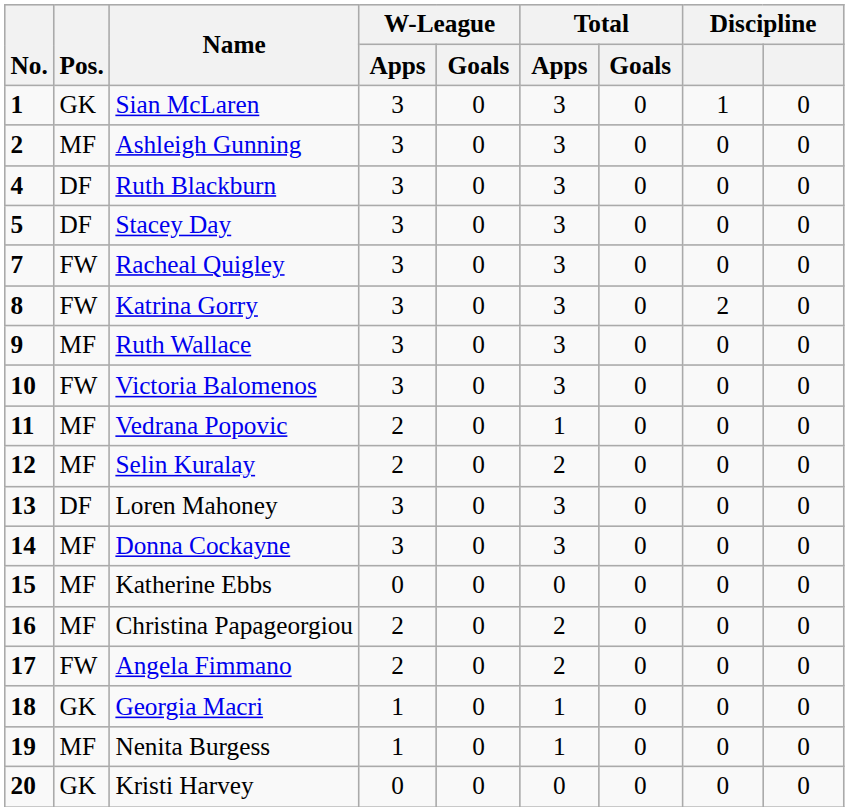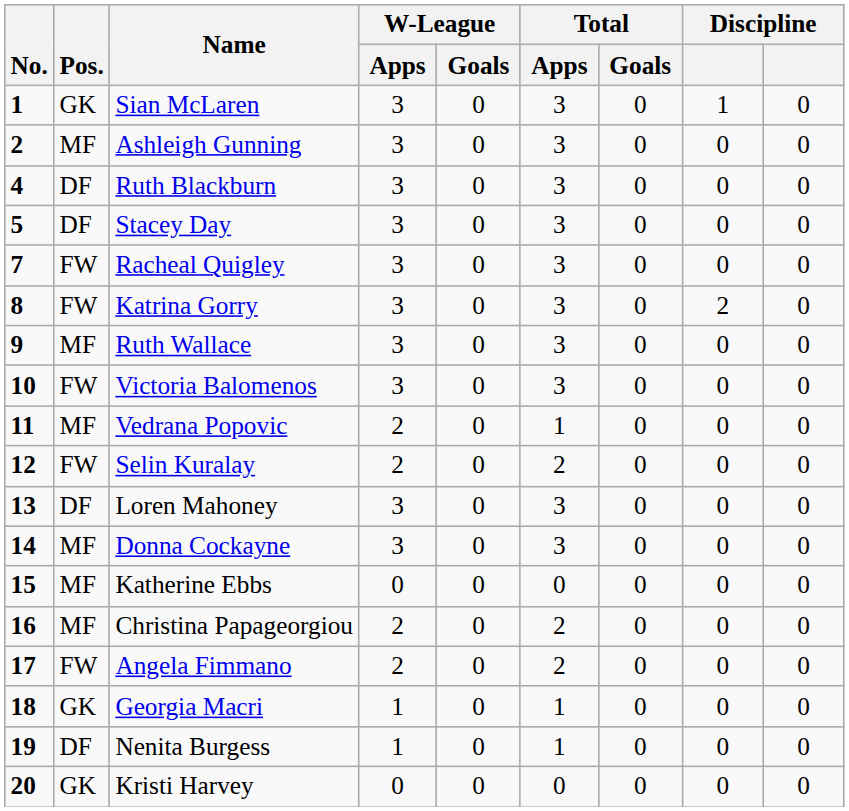 <table class="wikitable" style="text-align:center">
 <tr>
 <th rowspan="2" valign="bottom">No.</th>
 <th rowspan="2" valign="bottom">Pos.</th>
 <th rowspan="2">Name</th>
 <th colspan="2" width="95">W-League</th>
 <th colspan="2" width="95">Total</th>
 <th colspan="2" width="95">Discipline</th>
 </tr>
 <tr>
 <th>Apps</th>
 <th>Goals</th>
 <th>Apps</th>
 <th>Goals</th>
 <th></th>
 <th></th>
 </tr>
 <tr>
 <td align="left"><strong>1</strong></td>
 <td align="left">GK</td>
 <td align="left"> <a href='#'>Sian McLaren</a></td>
 <td>3</td>
 <td>0</td>
 <td>3</td>
 <td>0</td>
 <td>1</td>
 <td>0</td>
 </tr>
 <tr>
 <td align="left"><strong>2</strong></td>
 <td align="left">MF</td>
 <td align="left"> <a href='#'>Ashleigh Gunning</a></td>
 <td>3</td>
 <td>0</td>
 <td>3</td>
 <td>0</td>
 <td>0</td>
 <td>0</td>
 </tr>
 <tr>
 <td align="left"><strong>4</strong></td>
 <td align="left">DF</td>
 <td align="left"> <a href='#'>Ruth Blackburn</a></td>
 <td>3</td>
 <td>0</td>
 <td>3</td>
 <td>0</td>
 <td>0</td>
 <td>0</td>
 </tr>
 <tr>
 <td align="left"><strong>5</strong></td>
 <td align="left">DF</td>
 <td align="left"> <a href='#'>Stacey Day</a></td>
 <td>3</td>
 <td>0</td>
 <td>3</td>
 <td>0</td>
 <td>0</td>
 <td>0</td>
 </tr>
 <tr>
 <td align="left"><strong>7</strong></td>
 <td align="left">FW</td>
 <td align="left"> <a href='#'>Racheal Quigley</a></td>
 <td>3</td>
 <td>0</td>
 <td>3</td>
 <td>0</td>
 <td>0</td>
 <td>0</td>
 </tr>
 <tr>
 <td align="left"><strong>8</strong></td>
 <td align="left">FW</td>
 <td align="left"> <a href='#'>Katrina Gorry</a></td>
 <td>3</td>
 <td>0</td>
 <td>3</td>
 <td>0</td>
 <td>2</td>
 <td>0</td>
 </tr>
 <tr>
 <td align="left"><strong>9</strong></td>
 <td align="left">MF</td>
 <td align="left"> <a href='#'>Ruth Wallace</a></td>
 <td>3</td>
 <td>0</td>
 <td>3</td>
 <td>0</td>
 <td>0</td>
 <td>0</td>
 </tr>
 <tr>
 <td align="left"><strong>10</strong></td>
 <td align="left">FW</td>
 <td align="left"> <a href='#'>Victoria Balomenos</a></td>
 <td>3</td>
 <td>0</td>
 <td>3</td>
 <td>0</td>
 <td>0</td>
 <td>0</td>
 </tr>
 <tr>
 <td align="left"><strong>11</strong></td>
 <td align="left">MF</td>
 <td align="left"> <a href='#'>Vedrana Popovic</a></td>
 <td>2</td>
 <td>0</td>
 <td>1</td>
 <td>0</td>
 <td>0</td>
 <td>0</td>
 </tr>
 <tr>
 <td align="left"><strong>12</strong></td>
-<td align="left">MF</td>
+<td align="left">FW</td>
 <td align="left"> <a href='#'>Selin Kuralay</a></td>
 <td>2</td>
 <td>0</td>
 <td>2</td>
 <td>0</td>
 <td>0</td>
 <td>0</td>
 </tr>
 <tr>
 <td align="left"><strong>13</strong></td>
 <td align="left">DF</td>
 <td align="left"> Loren Mahoney</td>
 <td>3</td>
 <td>0</td>
 <td>3</td>
 <td>0</td>
 <td>0</td>
 <td>0</td>
 </tr>
 <tr>
 <td align="left"><strong>14</strong></td>
 <td align="left">MF</td>
 <td align="left"> <a href='#'>Donna Cockayne</a></td>
 <td>3</td>
 <td>0</td>
 <td>3</td>
 <td>0</td>
 <td>0</td>
 <td>0</td>
 </tr>
 <tr>
 <td align="left"><strong>15</strong></td>
 <td align="left">MF</td>
 <td align="left"> Katherine Ebbs</td>
 <td>0</td>
 <td>0</td>
 <td>0</td>
 <td>0</td>
 <td>0</td>
 <td>0</td>
 </tr>
 <tr>
 <td align="left"><strong>16</strong></td>
 <td align="left">MF</td>
 <td align="left"> Christina Papageorgiou</td>
 <td>2</td>
 <td>0</td>
 <td>2</td>
 <td>0</td>
 <td>0</td>
 <td>0</td>
 </tr>
 <tr>
 <td align="left"><strong>17</strong></td>
 <td align="left">FW</td>
 <td align="left"> <a href='#'>Angela Fimmano</a></td>
 <td>2</td>
 <td>0</td>
 <td>2</td>
 <td>0</td>
 <td>0</td>
 <td>0</td>
 </tr>
 <tr>
 <td align="left"><strong>18</strong></td>
 <td align="left">GK</td>
 <td align="left"> <a href='#'>Georgia Macri</a></td>
 <td>1</td>
 <td>0</td>
 <td>1</td>
 <td>0</td>
 <td>0</td>
 <td>0</td>
 </tr>
 <tr>
 <td align="left"><strong>19</strong></td>
-<td align="left">MF</td>
+<td align="left">DF</td>
 <td align="left"> Nenita Burgess</td>
 <td>1</td>
 <td>0</td>
 <td>1</td>
 <td>0</td>
 <td>0</td>
 <td>0</td>
 </tr>
 <tr>
 <td align="left"><strong>20</strong></td>
 <td align="left">GK</td>
 <td align="left"> Kristi Harvey</td>
 <td>0</td>
 <td>0</td>
 <td>0</td>
 <td>0</td>
 <td>0</td>
 <td>0</td>
 </tr>
 <tr>
 </tr>
 </table>
